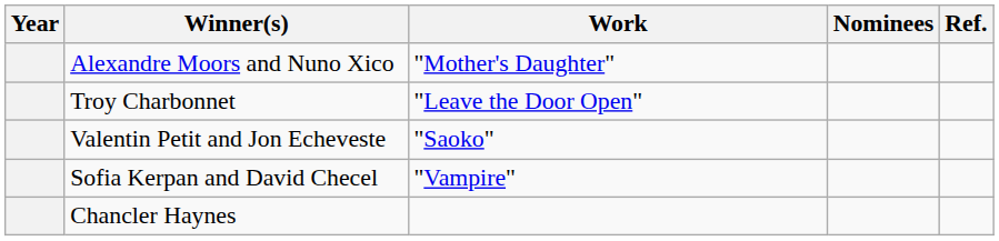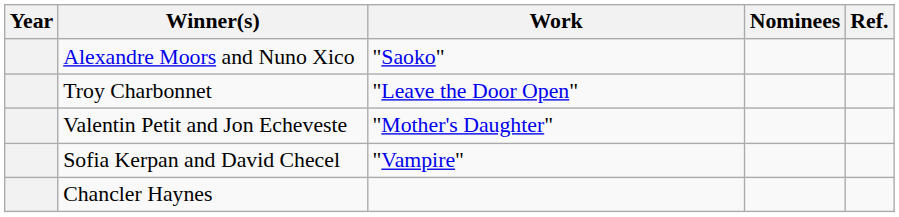 <table class="wikitable sortable">
 <tr>
 <th scope="col" style="width:5px;">Year</th>
 <th scope="col" style="width:220px;">Winner(s)</th>
 <th scope="col" style="width:270px;">Work</th>
 <th scope="col" class="unsortable">Nominees</th>
 <th scope="col" class="unsortable">Ref.</th>
 </tr>
 <tr>
 <th scope="row"></th>
 <td><a href='#'>Alexandre Moors</a> and Nuno Xico</td>
-<td>"<a href='#'>Mother's Daughter</a>" </td>
+<td>"<a href='#'>Saoko</a>" </td>
 <td></td>
 <td align="center"></td>
 </tr>
 <tr>
 <th scope="row"></th>
 <td>Troy Charbonnet</td>
 <td>"<a href='#'>Leave the Door Open</a>" </td>
 <td></td>
 <td align="center"></td>
 </tr>
 <tr>
 <th scope="row"></th>
 <td>Valentin Petit and Jon Echeveste</td>
-<td>"<a href='#'>Saoko</a>" </td>
+<td>"<a href='#'>Mother's Daughter</a>" </td>
 <td></td>
 <td align="center"></td>
 </tr>
 <tr>
 <th scope="row"></th>
 <td>Sofia Kerpan and David Checel</td>
 <td>"<a href='#'>Vampire</a>" </td>
 <td></td>
 <td align="center"></td>
 </tr>
 <tr>
 <th scope="row"></th>
 <td>Chancler Haynes</td>
 <td align="center"></td>
 <td></td>
 <td align="center"></td>
 </tr>
 </table>
